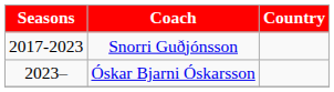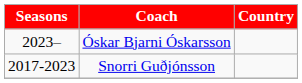 <table class="wikitable" style="text-align: center;">
 <tr>
 <th style="color:white; background:#FF0000">Seasons</th>
 <th style="color:white; background:#FF0000">Coach</th>
 <th style="color:white; background:#FF0000">Country</th>
 </tr>
 <tr>
+<td style="text-align: center">2023–</td>
+<td style="text-align: center"><a href='#'>Óskar Bjarni Óskarsson</a></td>
+<td style="text-align: center"></td>
+</tr>
+<tr>
 <td style="text-align: center">2017-2023</td>
 <td style="text-align: center"><a href='#'>Snorri Guðjónsson</a></td>
 <td style="text-align: center"></td>
 </tr>
 <tr>
-<td style="text-align: center">2023–</td>
-<td style="text-align: center"><a href='#'>Óskar Bjarni Óskarsson</a></td>
-<td style="text-align: center"></td>
-</tr>
-<tr>
 </tr>
 </table>
